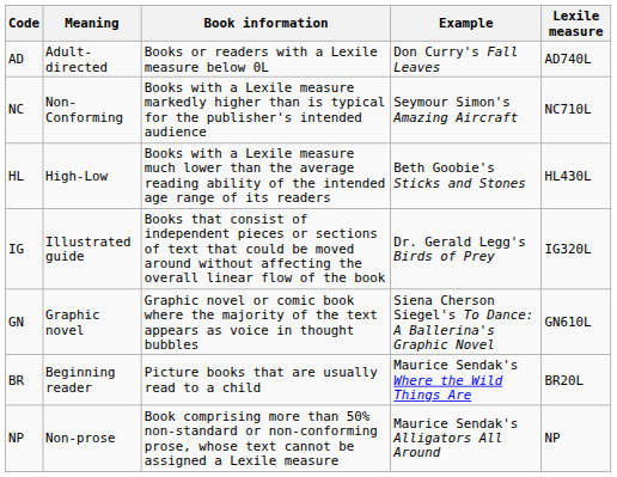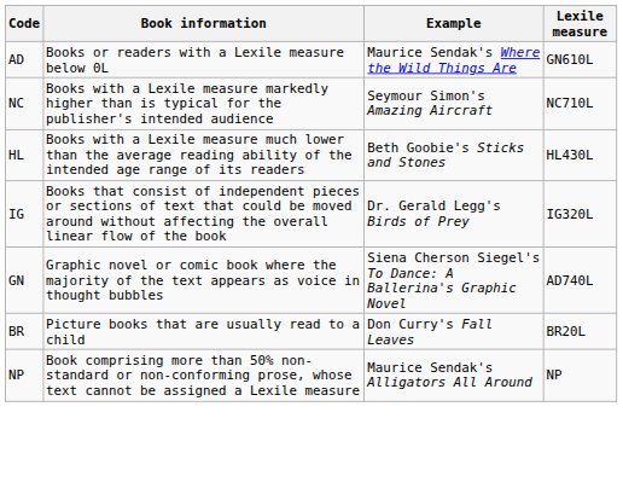 <table class="wikitable">
 <tr>
 <th>Code</th>
-<th>Meaning</th>
 <th>Book information</th>
 <th>Example</th>
 <th>Lexile measure</th>
 </tr>
 <tr>
 <td>AD</td>
-<td>Adult-directed</td>
 <td>Books or readers with a Lexile measure below 0L</td>
-<td>Don Curry's <em>Fall Leaves</em></td>
-<td>AD740L</td>
+<td>Maurice Sendak's <em><a href='#'>Where the Wild Things Are</a></em></td>
+<td>GN610L</td>
 </tr>
 <tr>
 <td>NC</td>
-<td>Non-Conforming</td>
 <td>Books with a Lexile measure markedly higher than is typical for the publisher's intended audience</td>
 <td>Seymour Simon's <em>Amazing Aircraft</em></td>
 <td>NC710L</td>
 </tr>
 <tr>
 <td>HL</td>
-<td>High-Low</td>
 <td>Books with a Lexile measure much lower than the average reading ability of the intended age range of its readers</td>
 <td>Beth Goobie's <em>Sticks and Stones</em></td>
 <td>HL430L</td>
 </tr>
 <tr>
 <td>IG</td>
-<td>Illustrated guide</td>
 <td>Books that consist of independent pieces or sections of text that could be moved around without affecting the overall linear flow of the book</td>
 <td>Dr. Gerald Legg's <em>Birds of Prey</em></td>
 <td>IG320L</td>
 </tr>
 <tr>
 <td>GN</td>
-<td>Graphic novel</td>
 <td>Graphic novel or comic book where the majority of the text appears as voice in thought bubbles</td>
 <td>Siena Cherson Siegel's <em>To Dance: A Ballerina's Graphic Novel</em></td>
-<td>GN610L</td>
+<td>AD740L</td>
 </tr>
 <tr>
 <td>BR</td>
-<td>Beginning reader</td>
 <td>Picture books that are usually read to a child</td>
-<td>Maurice Sendak's <em><a href='#'>Where the Wild Things Are</a></em></td>
+<td>Don Curry's <em>Fall Leaves</em></td>
 <td>BR20L</td>
 </tr>
 <tr>
 <td>NP</td>
-<td>Non-prose</td>
 <td>Book comprising more than 50% non-standard or non-conforming prose, whose text cannot be assigned a Lexile measure</td>
 <td>Maurice Sendak's <em>Alligators All Around</em></td>
 <td>NP</td>
 </tr>
 </table>
